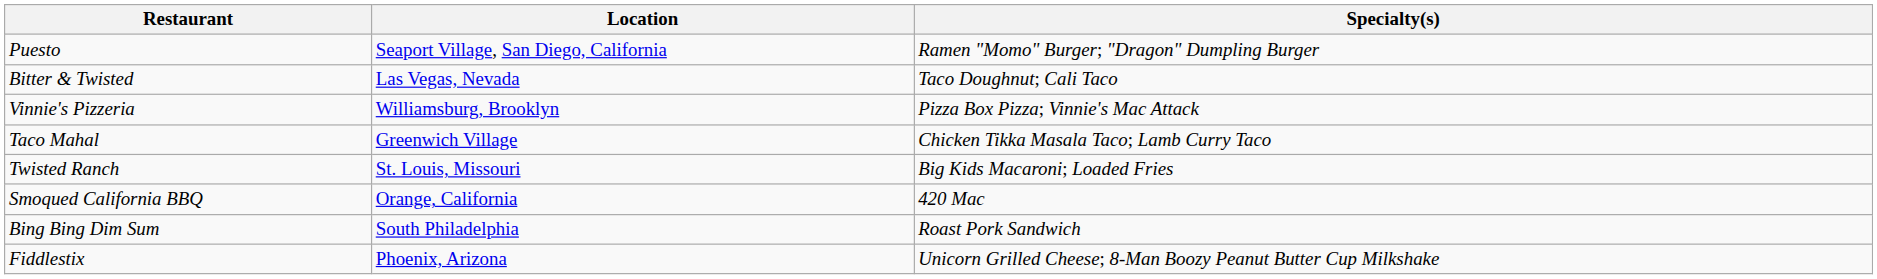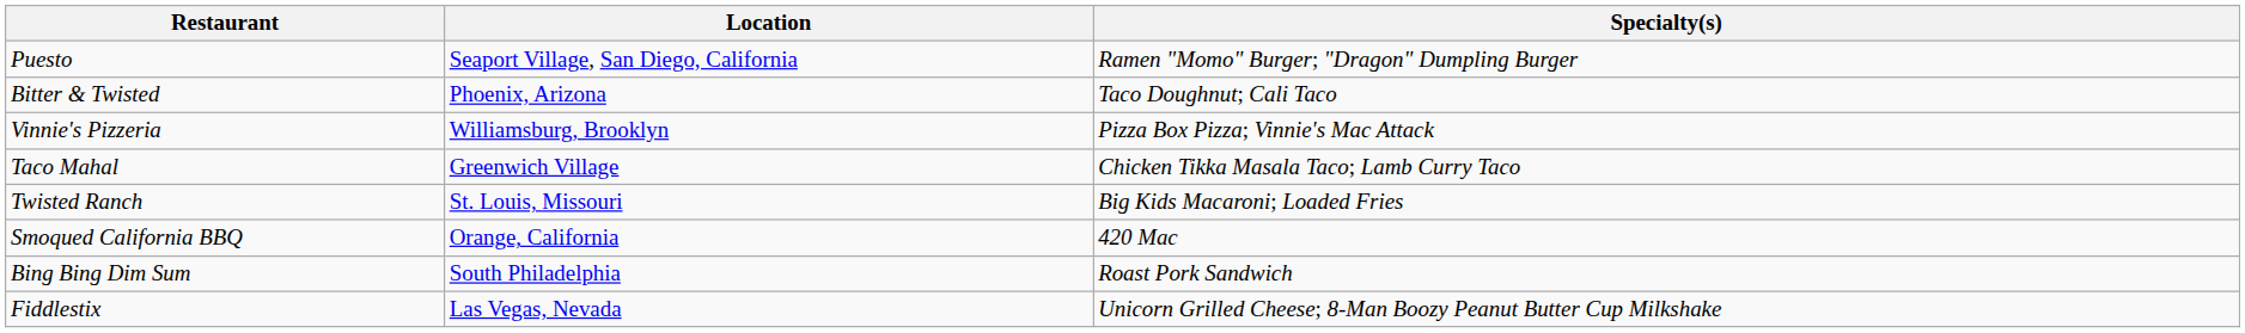 <table class="wikitable" style="width:100%;">
 <tr>
 <th>Restaurant</th>
 <th>Location</th>
 <th>Specialty(s)</th>
 </tr>
 <tr>
 <td><em>Puesto</em></td>
 <td><a href='#'>Seaport Village</a>, <a href='#'>San Diego, California</a></td>
 <td><em>Ramen "Momo" Burger</em>; <em>"Dragon" Dumpling Burger</em></td>
 </tr>
 <tr>
 <td><em>Bitter & Twisted</em></td>
-<td><a href='#'>Las Vegas, Nevada</a></td>
+<td><a href='#'>Phoenix, Arizona</a></td>
 <td><em>Taco Doughnut</em>; <em>Cali Taco</em></td>
 </tr>
 <tr>
 <td><em>Vinnie's Pizzeria</em></td>
 <td><a href='#'>Williamsburg, Brooklyn</a></td>
 <td><em>Pizza Box Pizza</em>; <em>Vinnie's Mac Attack</em></td>
 </tr>
 <tr>
 <td><em>Taco Mahal</em></td>
 <td><a href='#'>Greenwich Village</a></td>
 <td><em>Chicken Tikka Masala Taco</em>; <em>Lamb Curry Taco</em></td>
 </tr>
 <tr>
 <td><em>Twisted Ranch</em></td>
 <td><a href='#'>St. Louis, Missouri</a></td>
 <td><em>Big Kids Macaroni</em>; <em>Loaded Fries</em></td>
 </tr>
 <tr>
 <td><em>Smoqued California BBQ</em></td>
 <td><a href='#'>Orange, California</a></td>
 <td><em>420 Mac</em></td>
 </tr>
 <tr>
 <td><em>Bing Bing Dim Sum</em></td>
 <td><a href='#'>South Philadelphia</a></td>
 <td><em>Roast Pork Sandwich</em></td>
 </tr>
 <tr>
 <td><em>Fiddlestix</em></td>
-<td><a href='#'>Phoenix, Arizona</a></td>
+<td><a href='#'>Las Vegas, Nevada</a></td>
 <td><em>Unicorn Grilled Cheese</em>; <em>8-Man Boozy Peanut Butter Cup Milkshake</em></td>
 </tr>
 </table>
